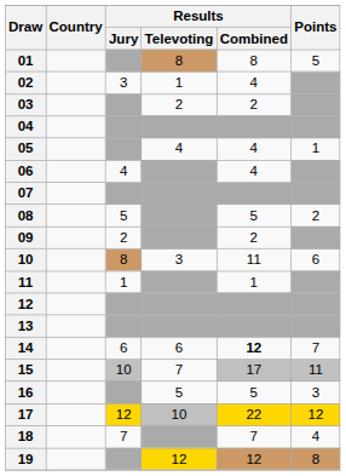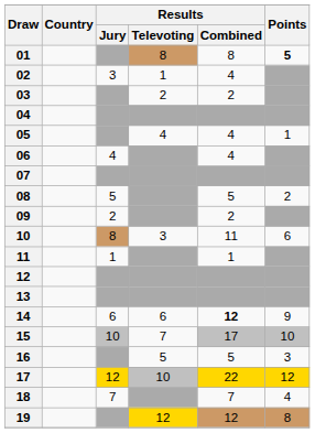 <table class="sortable wikitable collapsible plainrowheaders" style="text-align:center;">
 <tr>
 </tr>
 <tr>
 <th scope="col" rowspan="2">Draw</th>
 <th scope="col" rowspan="2">Country</th>
 <th scope="col" colspan="3">Results</th>
 <th scope="col" rowspan="2">Points</th>
 </tr>
 <tr>
 <th scope="col">Jury</th>
 <th scope="col">Televoting</th>
 <th scope="col">Combined</th>
 </tr>
 <tr>
 <th scope="row" style="text-align:center;">01</th>
 <td style="text-align:left;"></td>
 <td style="background:#AAAAAA;"></td>
 <td style="background:#CC9966;">8</td>
 <td>8</td>
-<td>5</td>
+<td><strong>5</strong></td>
 </tr>
 <tr>
 <th scope="row" style="text-align:center;">02</th>
 <td style="text-align:left;"></td>
 <td>3</td>
 <td>1</td>
 <td>4</td>
 <td style="background:#AAAAAA;"></td>
 </tr>
 <tr>
 <th scope="row" style="text-align:center;">03</th>
 <td style="text-align:left;"></td>
 <td style="background:#AAAAAA;"></td>
 <td>2</td>
 <td>2</td>
 <td style="background:#AAAAAA;"></td>
 </tr>
 <tr>
 <th scope="row" style="text-align:center;">04</th>
 <td style="text-align:left;"></td>
 <td style="background:#AAAAAA;"></td>
 <td style="background:#AAAAAA;"></td>
 <td style="background:#AAAAAA;"></td>
 <td style="background:#AAAAAA;"></td>
 </tr>
 <tr>
 <th scope="row" style="text-align:center;">05</th>
 <td style="text-align:left;"></td>
 <td style="background:#AAAAAA;"></td>
 <td>4</td>
 <td>4</td>
 <td>1</td>
 </tr>
 <tr>
 <th scope="row" style="text-align:center;">06</th>
 <td style="text-align:left;"></td>
 <td>4</td>
 <td style="background:#AAAAAA;"></td>
 <td>4</td>
 <td style="background:#AAAAAA;"></td>
 </tr>
 <tr>
 <th scope="row" style="text-align:center;">07</th>
 <td style="text-align:left;"></td>
 <td style="background:#AAAAAA;"></td>
 <td style="background:#AAAAAA;"></td>
 <td style="background:#AAAAAA;"></td>
 <td style="background:#AAAAAA;"></td>
 </tr>
 <tr>
 <th scope="row" style="text-align:center;">08</th>
 <td style="text-align:left;"></td>
 <td>5</td>
 <td style="background:#AAAAAA;"></td>
 <td>5</td>
 <td>2</td>
 </tr>
 <tr>
 <th scope="row" style="text-align:center;">09</th>
 <td style="text-align:left;"></td>
 <td>2</td>
 <td style="background:#AAAAAA;"></td>
 <td>2</td>
 <td style="background:#AAAAAA;"></td>
 </tr>
 <tr>
 <th scope="row" style="text-align:center;">10</th>
 <td style="text-align:left;"></td>
 <td style="background:#CC9966;">8</td>
 <td>3</td>
 <td>11</td>
 <td>6</td>
 </tr>
 <tr>
 <th scope="row" style="text-align:center;">11</th>
 <td style="text-align:left;"></td>
 <td>1</td>
 <td style="background:#AAAAAA;"></td>
 <td>1</td>
 <td style="background:#AAAAAA;"></td>
 </tr>
 <tr>
 <th scope="row" style="text-align:center;">12</th>
 <td style="text-align:left;"></td>
 <td style="background:#AAAAAA;"></td>
 <td style="background:#AAAAAA;"></td>
 <td style="background:#AAAAAA;"></td>
 <td style="background:#AAAAAA;"></td>
 </tr>
 <tr>
 <th scope="row" style="text-align:center;">13</th>
 <td style="text-align:left;"></td>
 <td style="background:#AAAAAA;"></td>
 <td style="background:#AAAAAA;"></td>
 <td style="background:#AAAAAA;"></td>
 <td style="background:#AAAAAA;"></td>
 </tr>
 <tr>
 <th scope="row" style="text-align:center;">14</th>
 <td style="text-align:left;"></td>
 <td>6</td>
 <td>6</td>
 <td><strong>12</strong></td>
-<td>7</td>
+<td>9</td>
 </tr>
 <tr>
 <th scope="row" style="text-align:center;">15</th>
 <td style="text-align:left;"></td>
 <td style="background:silver;">10</td>
 <td>7</td>
 <td style="background:silver;">17</td>
-<td style="background:silver;">11</td>
+<td style="background:silver;">10</td>
 </tr>
 <tr>
 <th scope="row" style="text-align:center;">16</th>
 <td style="text-align:left;"></td>
 <td style="background:#AAAAAA;"></td>
 <td>5</td>
 <td>5</td>
 <td>3</td>
 </tr>
 <tr>
 <th scope="row" style="text-align:center;">17</th>
 <td style="text-align:left;"></td>
 <td style="background:gold;">12</td>
 <td style="background:silver;">10</td>
 <td style="background:gold;">22</td>
 <td style="background:gold;">12</td>
 </tr>
 <tr>
 <th scope="row" style="text-align:center;">18</th>
 <td style="text-align:left;"></td>
 <td>7</td>
 <td style="background:#AAAAAA;"></td>
 <td>7</td>
 <td>4</td>
 </tr>
 <tr>
 <th scope="row" style="text-align:center;">19</th>
 <td style="text-align:left;"></td>
 <td style="background:#AAAAAA;"></td>
 <td style="background:gold;">12</td>
 <td style="background:#CC9966;">12</td>
 <td style="background:#CC9966;">8</td>
 </tr>
 <tr>
 </tr>
 </table>
